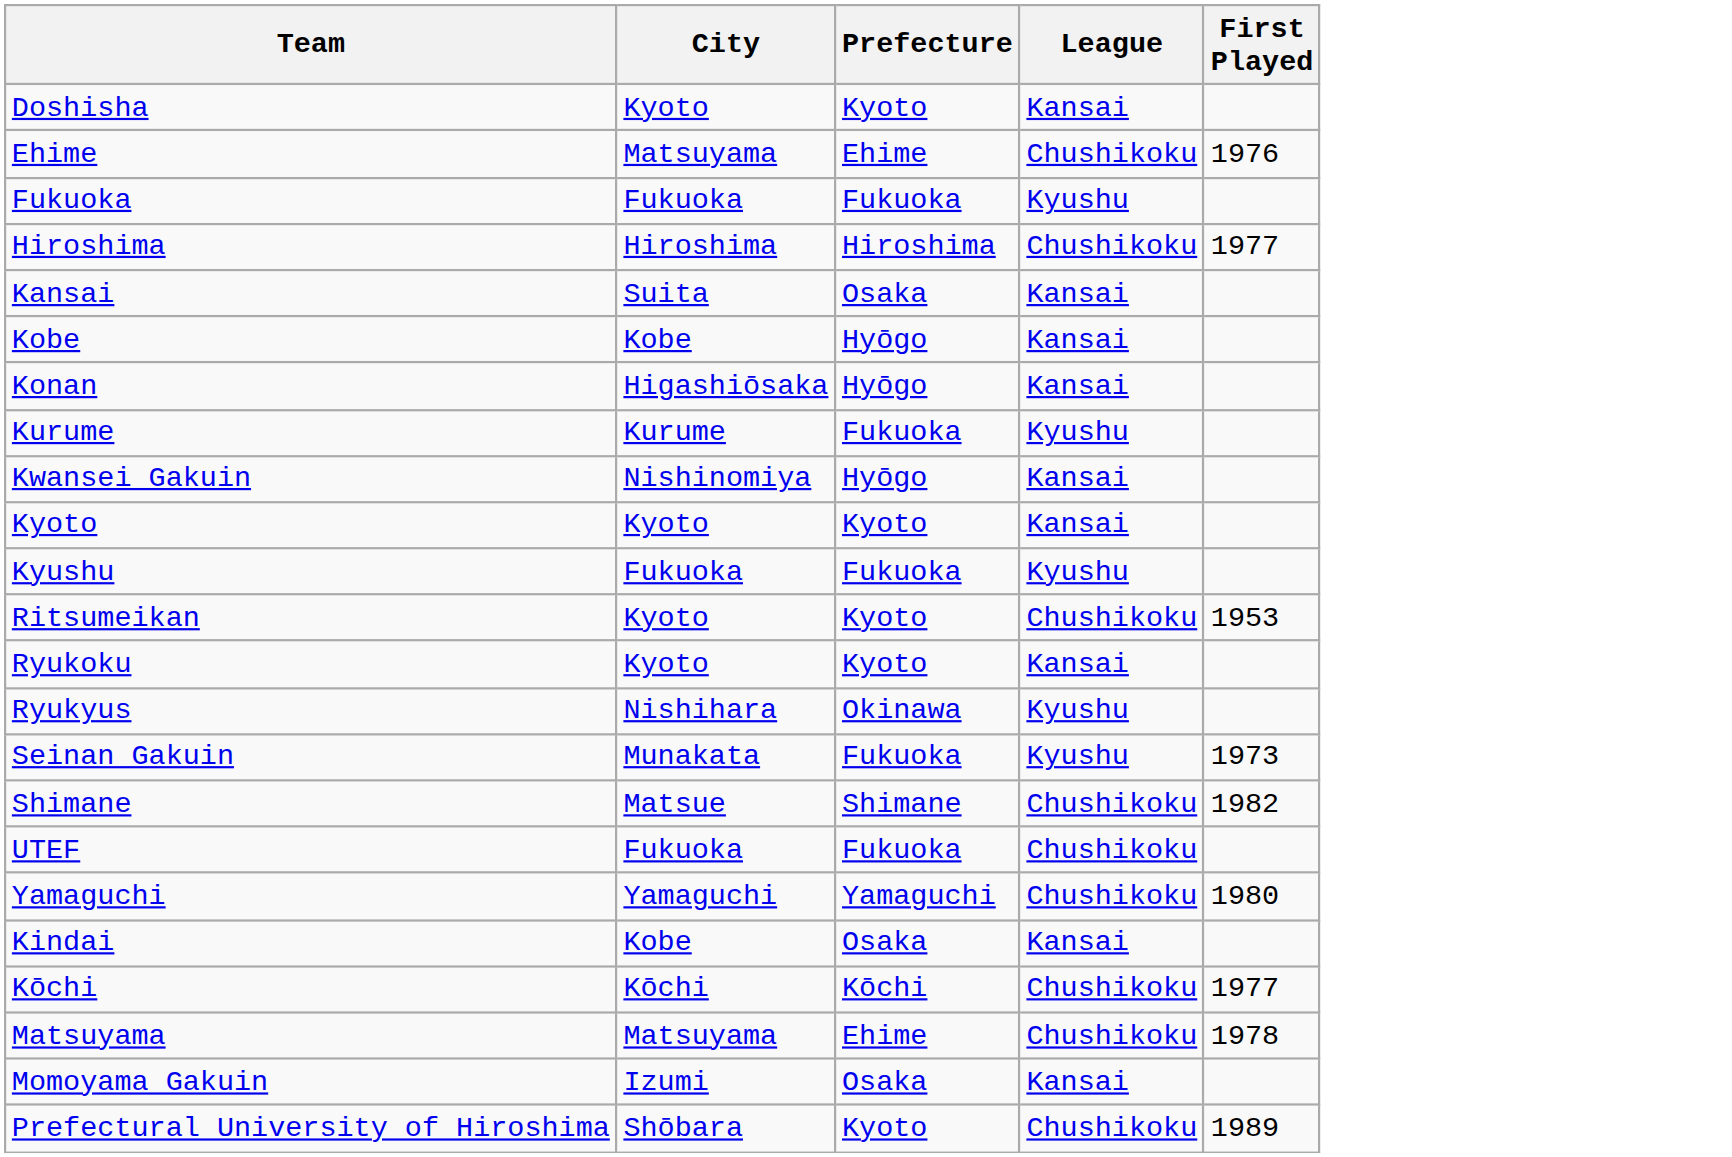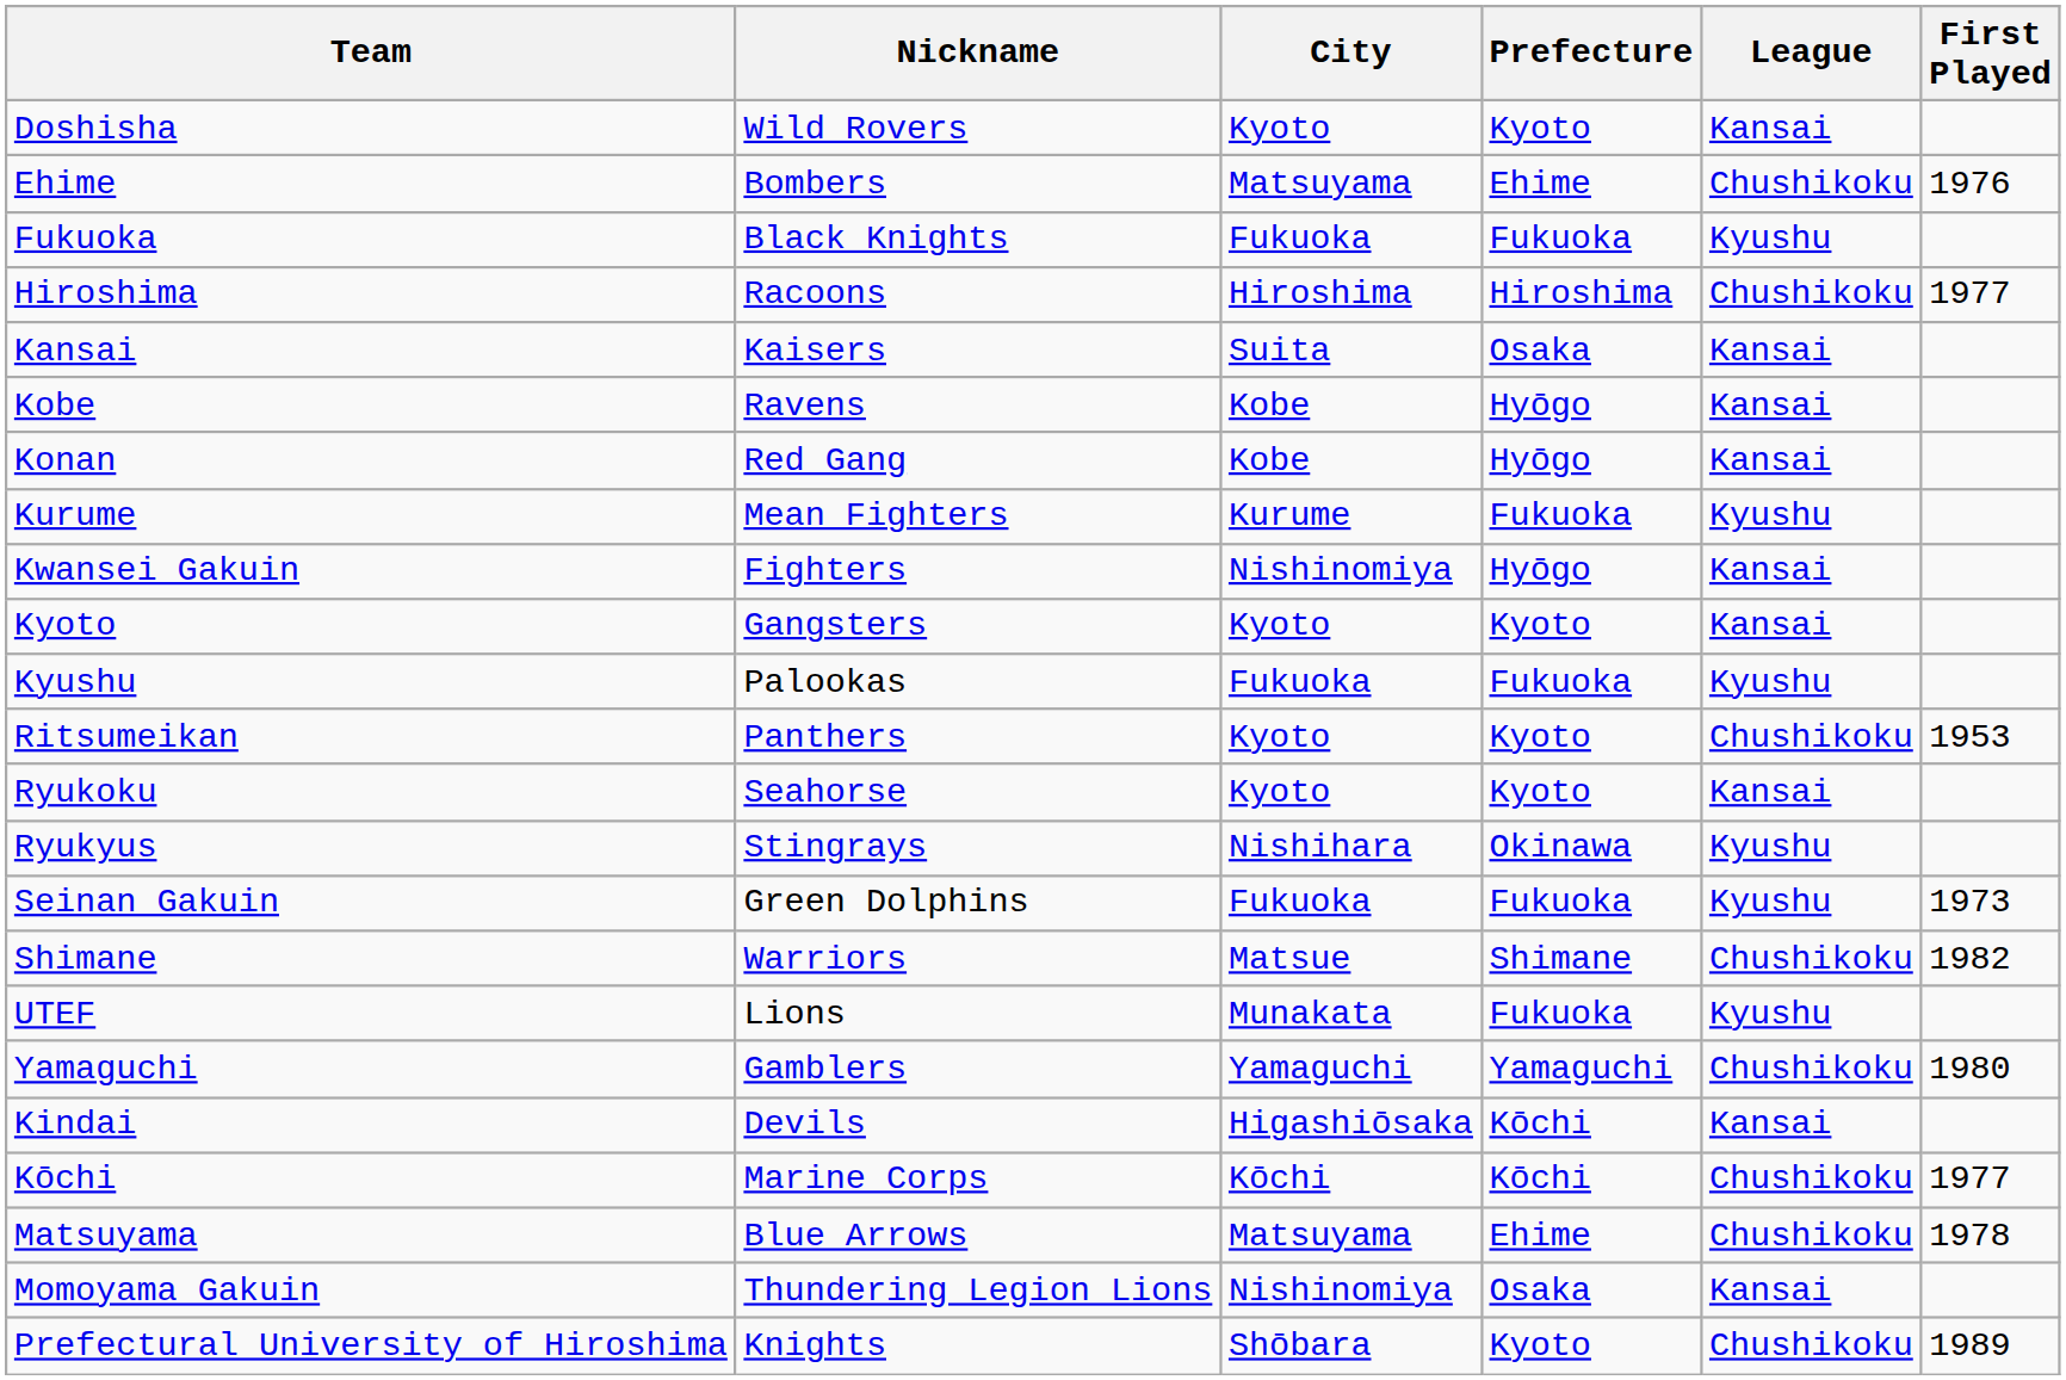 <table class="wikitable sortable">
 <tr>
 <th>Team</th>
+<th>Nickname</th>
 <th>City</th>
 <th>Prefecture</th>
 <th>League</th>
 <th>First<br>Played</th>
 </tr>
 <tr>
 <td><a href='#'>Doshisha</a></td>
+<td><a href='#'>Wild Rovers</a></td>
 <td><a href='#'>Kyoto</a></td>
 <td><a href='#'>Kyoto</a></td>
 <td><a href='#'>Kansai</a></td>
 <td></td>
 </tr>
 <tr>
 <td><a href='#'>Ehime</a></td>
+<td><a href='#'>Bombers</a></td>
 <td><a href='#'>Matsuyama</a></td>
 <td><a href='#'>Ehime</a></td>
 <td><a href='#'>Chushikoku</a></td>
 <td>1976</td>
 </tr>
 <tr>
 <td><a href='#'>Fukuoka</a></td>
+<td><a href='#'>Black Knights</a></td>
 <td><a href='#'>Fukuoka</a></td>
 <td><a href='#'>Fukuoka</a></td>
 <td><a href='#'>Kyushu</a></td>
 <td></td>
 </tr>
 <tr>
 <td><a href='#'>Hiroshima</a></td>
+<td><a href='#'>Racoons</a></td>
 <td><a href='#'>Hiroshima</a></td>
 <td><a href='#'>Hiroshima</a></td>
 <td><a href='#'>Chushikoku</a></td>
 <td>1977</td>
 </tr>
 <tr>
 <td><a href='#'>Kansai</a></td>
+<td><a href='#'>Kaisers</a></td>
 <td><a href='#'>Suita</a></td>
 <td><a href='#'>Osaka</a></td>
 <td><a href='#'>Kansai</a></td>
 <td></td>
 </tr>
 <tr>
 <td><a href='#'>Kobe</a></td>
+<td><a href='#'>Ravens</a></td>
 <td><a href='#'>Kobe</a></td>
 <td><a href='#'>Hyōgo</a></td>
 <td><a href='#'>Kansai</a></td>
 <td></td>
 </tr>
 <tr>
 <td><a href='#'>Konan</a></td>
-<td><a href='#'>Higashiōsaka</a></td>
+<td><a href='#'>Red Gang</a></td>
+<td><a href='#'>Kobe</a></td>
 <td><a href='#'>Hyōgo</a></td>
 <td><a href='#'>Kansai</a></td>
 <td></td>
 </tr>
 <tr>
 <td><a href='#'>Kurume</a></td>
+<td><a href='#'>Mean Fighters</a></td>
 <td><a href='#'>Kurume</a></td>
 <td><a href='#'>Fukuoka</a></td>
 <td><a href='#'>Kyushu</a></td>
 <td></td>
 </tr>
 <tr>
 <td><a href='#'>Kwansei Gakuin</a></td>
+<td><a href='#'>Fighters</a></td>
 <td><a href='#'>Nishinomiya</a></td>
 <td><a href='#'>Hyōgo</a></td>
 <td><a href='#'>Kansai</a></td>
 <td></td>
 </tr>
 <tr>
 <td><a href='#'>Kyoto</a></td>
+<td><a href='#'>Gangsters</a></td>
 <td><a href='#'>Kyoto</a></td>
 <td><a href='#'>Kyoto</a></td>
 <td><a href='#'>Kansai</a></td>
 <td></td>
 </tr>
 <tr>
 <td><a href='#'>Kyushu</a></td>
+<td>Palookas</td>
 <td><a href='#'>Fukuoka</a></td>
 <td><a href='#'>Fukuoka</a></td>
 <td><a href='#'>Kyushu</a></td>
 <td></td>
 </tr>
 <tr>
 <td><a href='#'>Ritsumeikan</a></td>
+<td><a href='#'>Panthers</a></td>
 <td><a href='#'>Kyoto</a></td>
 <td><a href='#'>Kyoto</a></td>
 <td><a href='#'>Chushikoku</a></td>
 <td>1953</td>
 </tr>
 <tr>
 <td><a href='#'>Ryukoku</a></td>
+<td><a href='#'>Seahorse</a></td>
 <td><a href='#'>Kyoto</a></td>
 <td><a href='#'>Kyoto</a></td>
 <td><a href='#'>Kansai</a></td>
 <td></td>
 </tr>
 <tr>
 <td><a href='#'>Ryukyus</a></td>
+<td><a href='#'>Stingrays</a></td>
 <td><a href='#'>Nishihara</a></td>
 <td><a href='#'>Okinawa</a></td>
 <td><a href='#'>Kyushu</a></td>
 <td></td>
 </tr>
 <tr>
 <td><a href='#'>Seinan Gakuin</a></td>
-<td><a href='#'>Munakata</a></td>
+<td>Green Dolphins</td>
+<td><a href='#'>Fukuoka</a></td>
 <td><a href='#'>Fukuoka</a></td>
 <td><a href='#'>Kyushu</a></td>
 <td>1973</td>
 </tr>
 <tr>
 <td><a href='#'>Shimane</a></td>
+<td><a href='#'>Warriors</a></td>
 <td><a href='#'>Matsue</a></td>
 <td><a href='#'>Shimane</a></td>
 <td><a href='#'>Chushikoku</a></td>
 <td>1982</td>
 </tr>
 <tr>
 <td><a href='#'>UTEF</a></td>
+<td>Lions</td>
+<td><a href='#'>Munakata</a></td>
 <td><a href='#'>Fukuoka</a></td>
-<td><a href='#'>Fukuoka</a></td>
-<td><a href='#'>Chushikoku</a></td>
+<td><a href='#'>Kyushu</a></td>
 <td></td>
 </tr>
 <tr>
 <td><a href='#'>Yamaguchi</a></td>
+<td><a href='#'>Gamblers</a></td>
 <td><a href='#'>Yamaguchi</a></td>
 <td><a href='#'>Yamaguchi</a></td>
 <td><a href='#'>Chushikoku</a></td>
 <td>1980</td>
 </tr>
 <tr>
 <td><a href='#'>Kindai</a></td>
-<td><a href='#'>Kobe</a></td>
-<td><a href='#'>Osaka</a></td>
+<td><a href='#'>Devils</a></td>
+<td><a href='#'>Higashiōsaka</a></td>
+<td><a href='#'>Kōchi</a></td>
 <td><a href='#'>Kansai</a></td>
 <td></td>
 </tr>
 <tr>
 <td><a href='#'>Kōchi</a></td>
+<td><a href='#'>Marine Corps</a></td>
 <td><a href='#'>Kōchi</a></td>
 <td><a href='#'>Kōchi</a></td>
 <td><a href='#'>Chushikoku</a></td>
 <td>1977</td>
 </tr>
 <tr>
 <td><a href='#'>Matsuyama</a></td>
+<td><a href='#'>Blue Arrows</a></td>
 <td><a href='#'>Matsuyama</a></td>
 <td><a href='#'>Ehime</a></td>
 <td><a href='#'>Chushikoku</a></td>
 <td>1978</td>
 </tr>
 <tr>
 <td><a href='#'>Momoyama Gakuin</a></td>
-<td><a href='#'>Izumi</a></td>
+<td><a href='#'>Thundering Legion Lions</a></td>
+<td><a href='#'>Nishinomiya</a></td>
 <td><a href='#'>Osaka</a></td>
 <td><a href='#'>Kansai</a></td>
 <td></td>
 </tr>
 <tr>
 <td><a href='#'>Prefectural University of Hiroshima</a></td>
+<td><a href='#'>Knights</a></td>
 <td><a href='#'>Shōbara</a></td>
 <td><a href='#'>Kyoto</a></td>
 <td><a href='#'>Chushikoku</a></td>
 <td>1989</td>
 </tr>
 </table>
